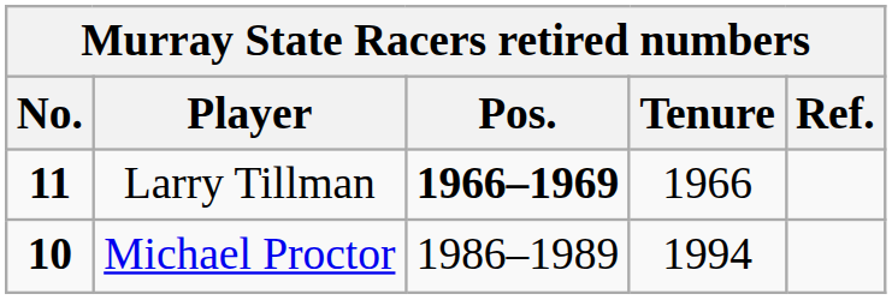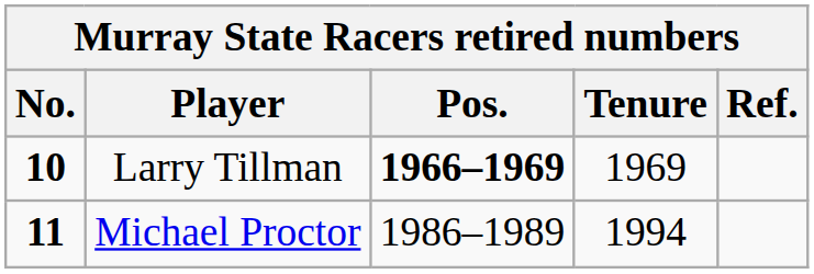 <table class="wikitable" style="text-align:center">
 <tr>
 <th colspan=6 style =><strong>Murray State Racers retired numbers</strong></th>
 </tr>
 <tr>
 <th style = >No.</th>
 <th style = >Player</th>
 <th style = >Pos.</th>
 <th style = >Tenure</th>
 <th style = >Ref.</th>
 </tr>
 <tr>
-<td><strong>11</strong></td>
+<td><strong>10</strong></td>
 <td>Larry Tillman</td>
 <td><strong>1966–1969</strong></td>
-<td>1966</td>
+<td>1969</td>
 <td></td>
 </tr>
 <tr>
-<td><strong>10</strong></td>
+<td><strong>11</strong></td>
 <td><a href='#'>Michael Proctor</a></td>
 <td>1986–1989</td>
 <td>1994</td>
 <td></td>
 </tr>
 </table>
